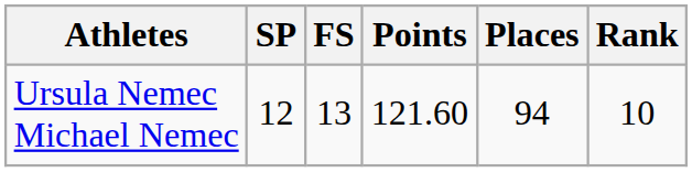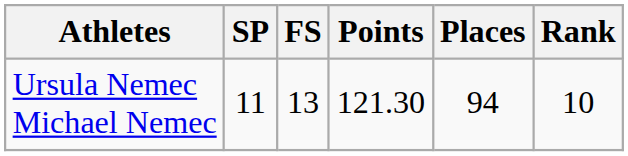 <table class="wikitable" border="1" style="font-size:90%">
 <tr>
 <th>Athletes</th>
 <th>SP</th>
 <th>FS</th>
 <th>Points</th>
 <th>Places</th>
 <th>Rank</th>
 </tr>
 <tr align=center>
 <td align=left><a href='#'>Ursula Nemec</a><br><a href='#'>Michael Nemec</a></td>
-<td>12</td>
+<td>11</td>
 <td>13</td>
-<td>121.60</td>
+<td>121.30</td>
 <td>94</td>
 <td>10</td>
 </tr>
 </table>
